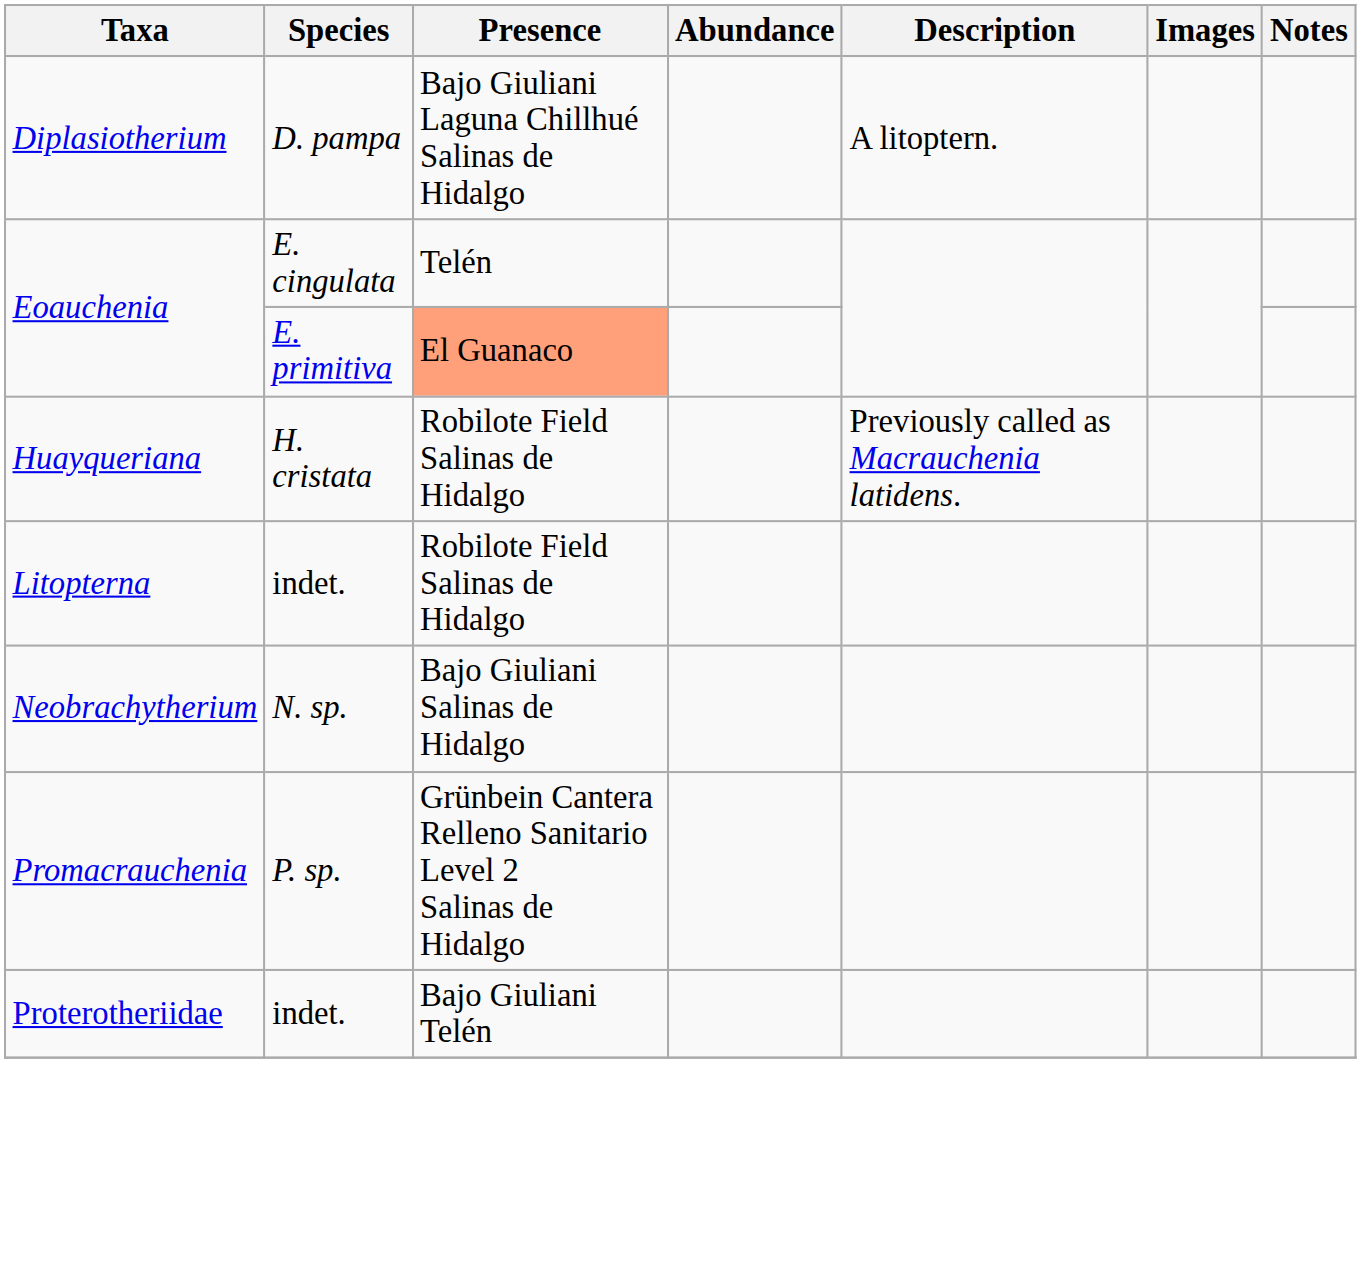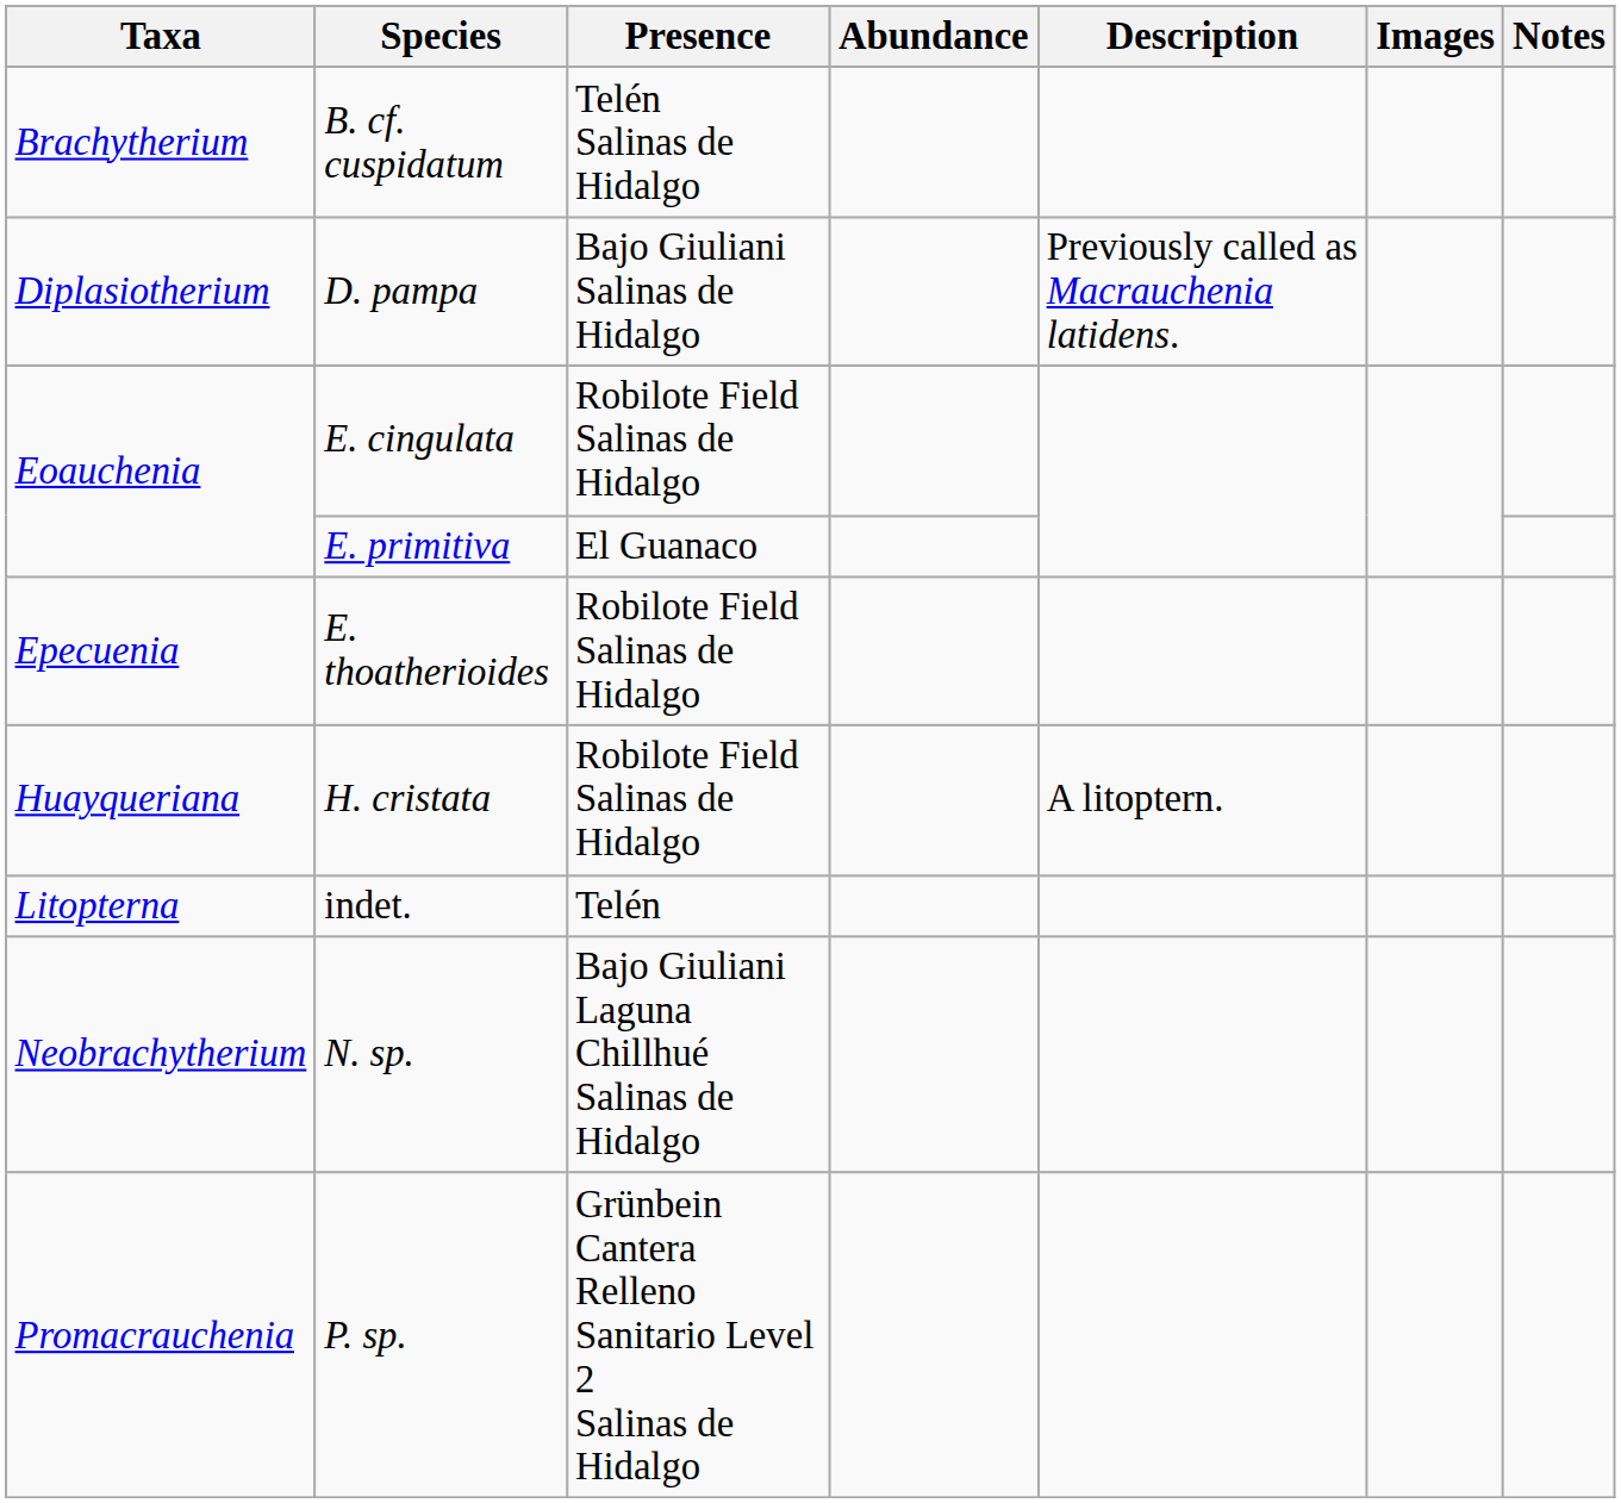 <table class="wikitable sortable" align="center" width="75%">
 <tr>
 <th>Taxa</th>
 <th>Species</th>
 <th>Presence</th>
 <th>Abundance</th>
 <th>Description</th>
 <th>Images</th>
 <th>Notes</th>
 </tr>
 <tr>
+<td><em><a href='#'>Brachytherium</a></em></td>
+<td><em>B. cf. cuspidatum</em></td>
+<td>Telén<br>Salinas de Hidalgo</td>
+<td></td>
+<td></td>
+<td></td>
+<td align=center></td>
+</tr>
+<tr>
 <td><em><a href='#'>Diplasiotherium</a></em></td>
 <td><em>D. pampa</em></td>
-<td>Bajo Giuliani<br>Laguna Chillhué<br>Salinas de Hidalgo</td>
+<td>Bajo Giuliani<br>Salinas de Hidalgo</td>
 <td></td>
-<td>A litoptern.</td>
+<td>Previously called as <em><a href='#'>Macrauchenia</a> latidens</em>.</td>
 <td></td>
 <td align=center></td>
 </tr>
 <tr>
 <td rowspan = 2><em><a href='#'>Eoauchenia</a></em></td>
 <td><em>E. cingulata</em></td>
-<td>Telén</td>
+<td>Robilote Field<br>Salinas de Hidalgo</td>
 <td></td>
 <td rowspan = 2></td>
 <td rowspan = 2></td>
 <td align=center></td>
 </tr>
 <tr>
 <td><em><a href='#'>E. primitiva</a></em></td>
-<td style="background: lightsalmon;">El Guanaco</td>
+<td>El Guanaco</td>
+<td></td>
+<td align=center></td>
+</tr>
+<tr>
+<td><em><a href='#'>Epecuenia</a></em></td>
+<td><em>E. thoatherioides</em></td>
+<td>Robilote Field<br>Salinas de Hidalgo</td>
+<td></td>
+<td></td>
 <td></td>
 <td align=center></td>
 </tr>
 <tr>
 <td><em><a href='#'>Huayqueriana</a></em></td>
 <td><em>H. cristata</em></td>
 <td>Robilote Field<br>Salinas de Hidalgo</td>
 <td></td>
-<td>Previously called as <em><a href='#'>Macrauchenia</a> latidens</em>.</td>
+<td>A litoptern.</td>
 <td></td>
 <td align=center></td>
 </tr>
 <tr>
 <td><em><a href='#'>Litopterna</a></em></td>
 <td>indet.</td>
-<td>Robilote Field<br>Salinas de Hidalgo</td>
+<td>Telén</td>
 <td></td>
 <td></td>
 <td></td>
 <td align=center></td>
 </tr>
 <tr>
 <td><em><a href='#'>Neobrachytherium</a></em></td>
 <td><em>N. sp.</em></td>
-<td>Bajo Giuliani<br>Salinas de Hidalgo</td>
+<td>Bajo Giuliani<br>Laguna Chillhué<br>Salinas de Hidalgo</td>
 <td></td>
 <td></td>
 <td></td>
 <td align=center></td>
 </tr>
 <tr>
 <td><em><a href='#'>Promacrauchenia</a></em></td>
 <td><em>P. sp.</em></td>
 <td>Grünbein Cantera Relleno Sanitario Level 2<br>Salinas de Hidalgo</td>
 <td></td>
 <td></td>
 <td></td>
 <td align=center></td>
 </tr>
 <tr>
-<td><a href='#'>Proterotheriidae</a></td>
-<td>indet.</td>
-<td>Bajo Giuliani<br>Telén</td>
-<td></td>
-<td></td>
-<td></td>
-<td align=center></td>
-</tr>
-<tr>
 </tr>
 </table>
